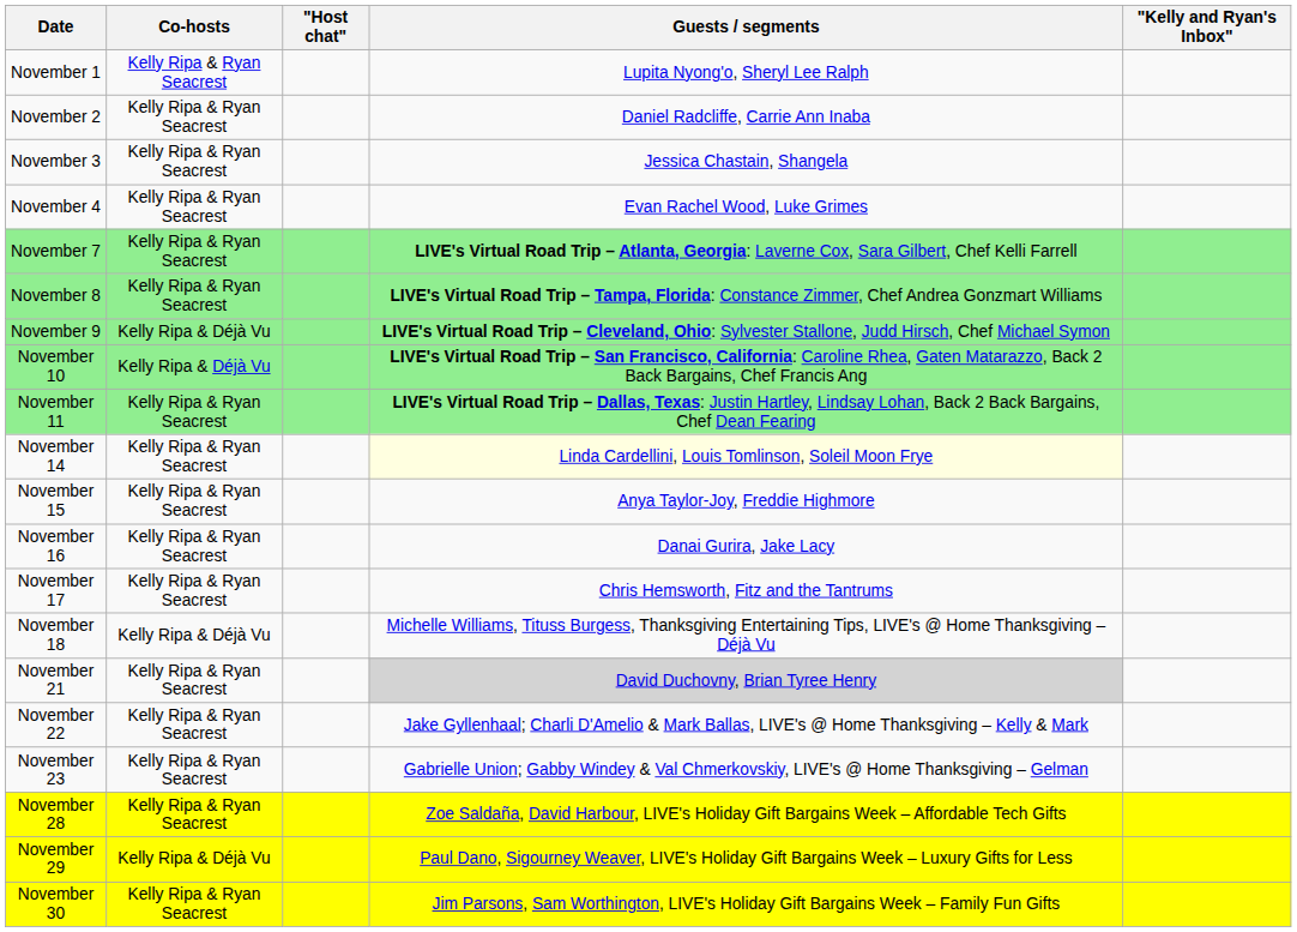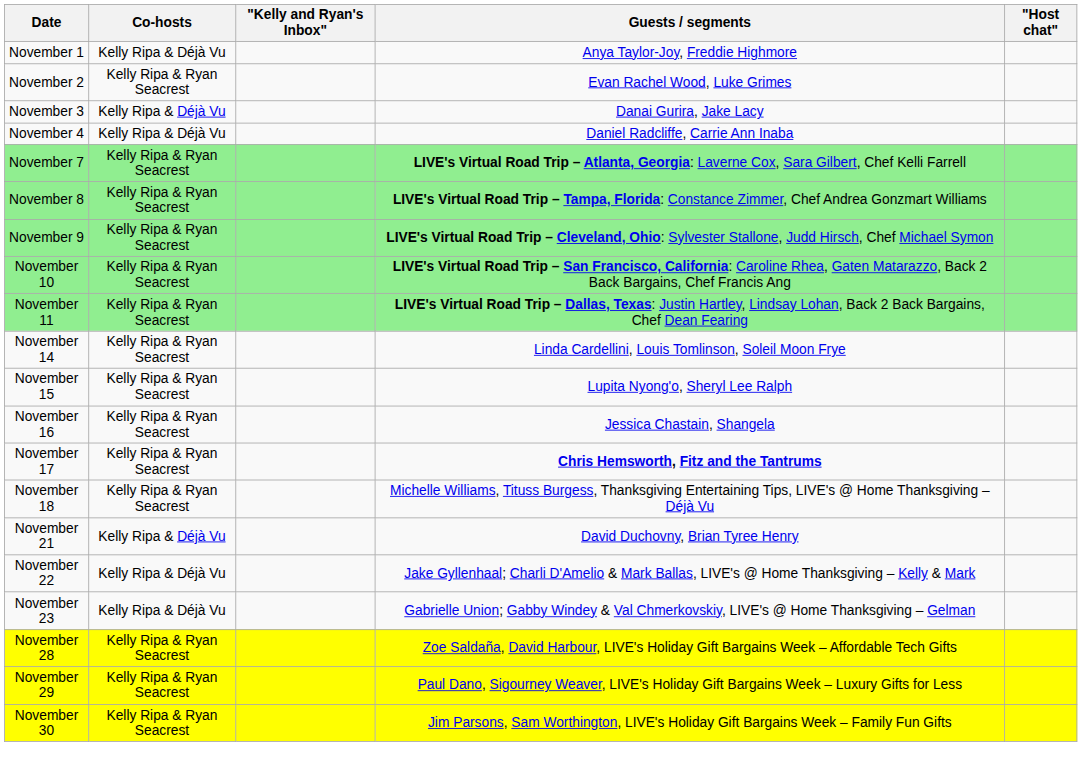 <table class="wikitable sortable" style="text-align:center;">
 <tr>
 <th>Date</th>
 <th>Co-hosts</th>
+<th>"Kelly and Ryan's Inbox"</th>
+<th>Guests / segments</th>
 <th>"Host chat"</th>
-<th>Guests / segments</th>
-<th>"Kelly and Ryan's Inbox"</th>
 </tr>
 <tr>
 <td>November 1</td>
-<td><a href='#'>Kelly Ripa</a> & <a href='#'>Ryan Seacrest</a></td>
+<td>Kelly Ripa & Déjà Vu</td>
 <td></td>
-<td><a href='#'>Lupita Nyong'o</a>, <a href='#'>Sheryl Lee Ralph</a></td>
+<td><a href='#'>Anya Taylor-Joy</a>, <a href='#'>Freddie Highmore</a></td>
 <td></td>
 </tr>
 <tr>
 <td>November 2</td>
 <td>Kelly Ripa & Ryan Seacrest</td>
 <td></td>
-<td><a href='#'>Daniel Radcliffe</a>, <a href='#'>Carrie Ann Inaba</a></td>
+<td><a href='#'>Evan Rachel Wood</a>, <a href='#'>Luke Grimes</a></td>
 <td></td>
 </tr>
 <tr>
 <td>November 3</td>
-<td>Kelly Ripa & Ryan Seacrest</td>
+<td>Kelly Ripa & <a href='#'>Déjà Vu</a></td>
 <td></td>
-<td><a href='#'>Jessica Chastain</a>, <a href='#'>Shangela</a></td>
+<td><a href='#'>Danai Gurira</a>, <a href='#'>Jake Lacy</a></td>
 <td></td>
 </tr>
 <tr>
 <td>November 4</td>
-<td>Kelly Ripa & Ryan Seacrest</td>
+<td>Kelly Ripa & Déjà Vu</td>
 <td></td>
-<td><a href='#'>Evan Rachel Wood</a>, <a href='#'>Luke Grimes</a></td>
+<td><a href='#'>Daniel Radcliffe</a>, <a href='#'>Carrie Ann Inaba</a></td>
 <td></td>
 </tr>
 <tr style="background:lightgreen;">
 <td>November 7</td>
 <td>Kelly Ripa & Ryan Seacrest</td>
 <td></td>
 <td><strong>LIVE's Virtual Road Trip – <a href='#'>Atlanta, Georgia</a></strong>: <a href='#'>Laverne Cox</a>, <a href='#'>Sara Gilbert</a>, Chef Kelli Farrell</td>
 <td></td>
 </tr>
 <tr style="background:lightgreen;">
 <td>November 8</td>
 <td>Kelly Ripa & Ryan Seacrest</td>
 <td></td>
 <td><strong>LIVE's Virtual Road Trip – <a href='#'>Tampa, Florida</a></strong>: <a href='#'>Constance Zimmer</a>, Chef Andrea Gonzmart Williams</td>
 <td></td>
 </tr>
 <tr style="background:lightgreen;">
 <td>November 9</td>
-<td>Kelly Ripa & Déjà Vu</td>
+<td>Kelly Ripa & Ryan Seacrest</td>
 <td></td>
 <td><strong>LIVE's Virtual Road Trip – <a href='#'>Cleveland, Ohio</a></strong>: <a href='#'>Sylvester Stallone</a>, <a href='#'>Judd Hirsch</a>, Chef <a href='#'>Michael Symon</a></td>
 <td></td>
 </tr>
 <tr style="background:lightgreen;">
 <td>November 10</td>
-<td>Kelly Ripa & <a href='#'>Déjà Vu</a></td>
+<td>Kelly Ripa & Ryan Seacrest</td>
 <td></td>
 <td><strong>LIVE's Virtual Road Trip – <a href='#'>San Francisco, California</a></strong>: <a href='#'>Caroline Rhea</a>, <a href='#'>Gaten Matarazzo</a>, Back 2 Back Bargains, Chef Francis Ang</td>
 <td></td>
 </tr>
 <tr style="background:lightgreen;">
 <td>November 11</td>
 <td>Kelly Ripa & Ryan Seacrest</td>
 <td></td>
 <td><strong>LIVE's Virtual Road Trip – <a href='#'>Dallas, Texas</a></strong>: <a href='#'>Justin Hartley</a>, <a href='#'>Lindsay Lohan</a>, Back 2 Back Bargains, Chef <a href='#'>Dean Fearing</a></td>
 <td></td>
 </tr>
 <tr>
 <td>November 14</td>
 <td>Kelly Ripa & Ryan Seacrest</td>
 <td></td>
-<td style="background: lightyellow;"><a href='#'>Linda Cardellini</a>, <a href='#'>Louis Tomlinson</a>, <a href='#'>Soleil Moon Frye</a></td>
+<td><a href='#'>Linda Cardellini</a>, <a href='#'>Louis Tomlinson</a>, <a href='#'>Soleil Moon Frye</a></td>
 <td></td>
 </tr>
 <tr>
 <td>November 15</td>
 <td>Kelly Ripa & Ryan Seacrest</td>
 <td></td>
-<td><a href='#'>Anya Taylor-Joy</a>, <a href='#'>Freddie Highmore</a></td>
+<td><a href='#'>Lupita Nyong'o</a>, <a href='#'>Sheryl Lee Ralph</a></td>
 <td></td>
 </tr>
 <tr>
 <td>November 16</td>
 <td>Kelly Ripa & Ryan Seacrest</td>
 <td></td>
-<td><a href='#'>Danai Gurira</a>, <a href='#'>Jake Lacy</a></td>
+<td><a href='#'>Jessica Chastain</a>, <a href='#'>Shangela</a></td>
 <td></td>
 </tr>
 <tr>
 <td>November 17</td>
 <td>Kelly Ripa & Ryan Seacrest</td>
 <td></td>
-<td><a href='#'>Chris Hemsworth</a>, <a href='#'>Fitz and the Tantrums</a></td>
+<td><strong><a href='#'>Chris Hemsworth</a>, <a href='#'>Fitz and the Tantrums</a></strong></td>
 <td></td>
 </tr>
 <tr>
 <td>November 18</td>
-<td>Kelly Ripa & Déjà Vu</td>
+<td>Kelly Ripa & Ryan Seacrest</td>
 <td></td>
 <td><a href='#'>Michelle Williams</a>, <a href='#'>Tituss Burgess</a>, Thanksgiving Entertaining Tips, LIVE's @ Home Thanksgiving – <a href='#'>Déjà Vu</a></td>
 <td></td>
 </tr>
 <tr>
 <td>November 21</td>
-<td>Kelly Ripa & Ryan Seacrest</td>
+<td>Kelly Ripa & <a href='#'>Déjà Vu</a></td>
 <td></td>
-<td style="background: lightgrey;"><a href='#'>David Duchovny</a>, <a href='#'>Brian Tyree Henry</a></td>
+<td><a href='#'>David Duchovny</a>, <a href='#'>Brian Tyree Henry</a></td>
 <td></td>
 </tr>
 <tr>
 <td>November 22</td>
-<td>Kelly Ripa & Ryan Seacrest</td>
+<td>Kelly Ripa & Déjà Vu</td>
 <td></td>
 <td><a href='#'>Jake Gyllenhaal</a>; <a href='#'>Charli D'Amelio</a> & <a href='#'>Mark Ballas</a>, LIVE's @ Home Thanksgiving – <a href='#'>Kelly</a> & <a href='#'>Mark</a></td>
 <td></td>
 </tr>
 <tr>
 <td>November 23</td>
-<td>Kelly Ripa & Ryan Seacrest</td>
+<td>Kelly Ripa & Déjà Vu</td>
 <td></td>
 <td><a href='#'>Gabrielle Union</a>; <a href='#'>Gabby Windey</a> & <a href='#'>Val Chmerkovskiy</a>, LIVE's @ Home Thanksgiving – <a href='#'>Gelman</a></td>
 <td></td>
 </tr>
 <tr style="background:yellow;">
 <td>November 28</td>
 <td>Kelly Ripa & Ryan Seacrest</td>
 <td></td>
 <td><a href='#'>Zoe Saldaña</a>, <a href='#'>David Harbour</a>, LIVE's Holiday Gift Bargains Week – Affordable Tech Gifts</td>
 <td></td>
 </tr>
 <tr style="background:yellow;">
 <td>November 29</td>
-<td>Kelly Ripa & Déjà Vu</td>
+<td>Kelly Ripa & Ryan Seacrest</td>
 <td></td>
 <td><a href='#'>Paul Dano</a>, <a href='#'>Sigourney Weaver</a>, LIVE's Holiday Gift Bargains Week – Luxury Gifts for Less</td>
 <td></td>
 </tr>
 <tr style="background:yellow;">
 <td>November 30</td>
 <td>Kelly Ripa & Ryan Seacrest</td>
 <td></td>
 <td><a href='#'>Jim Parsons</a>, <a href='#'>Sam Worthington</a>, LIVE's Holiday Gift Bargains Week – Family Fun Gifts</td>
 <td></td>
 </tr>
 </table>
